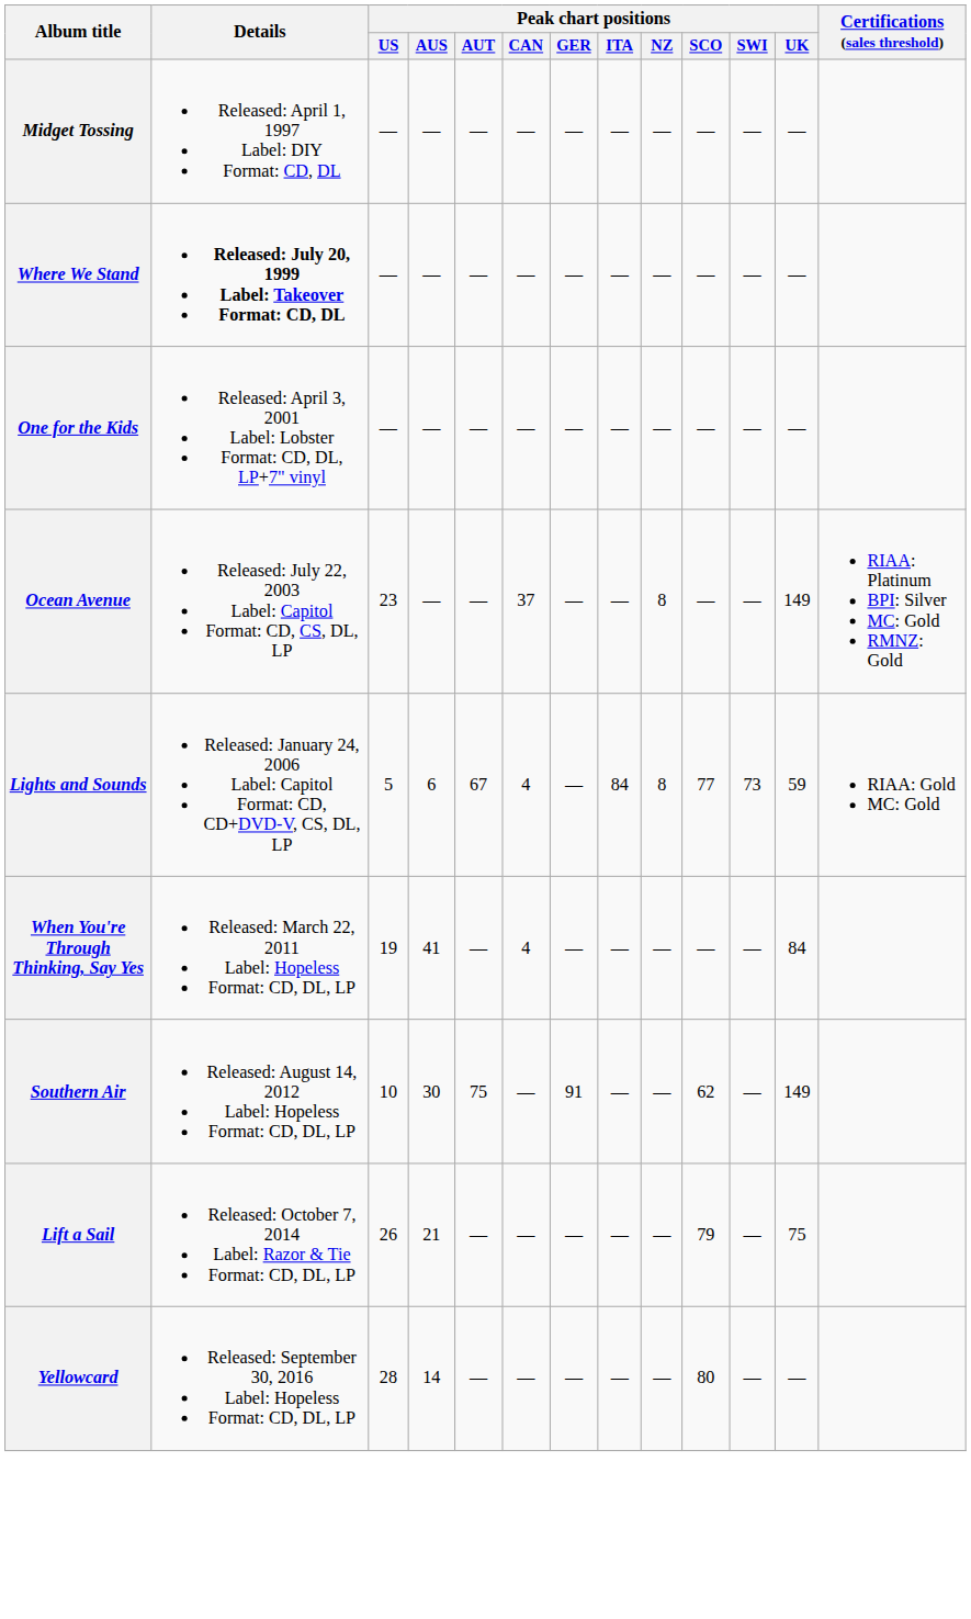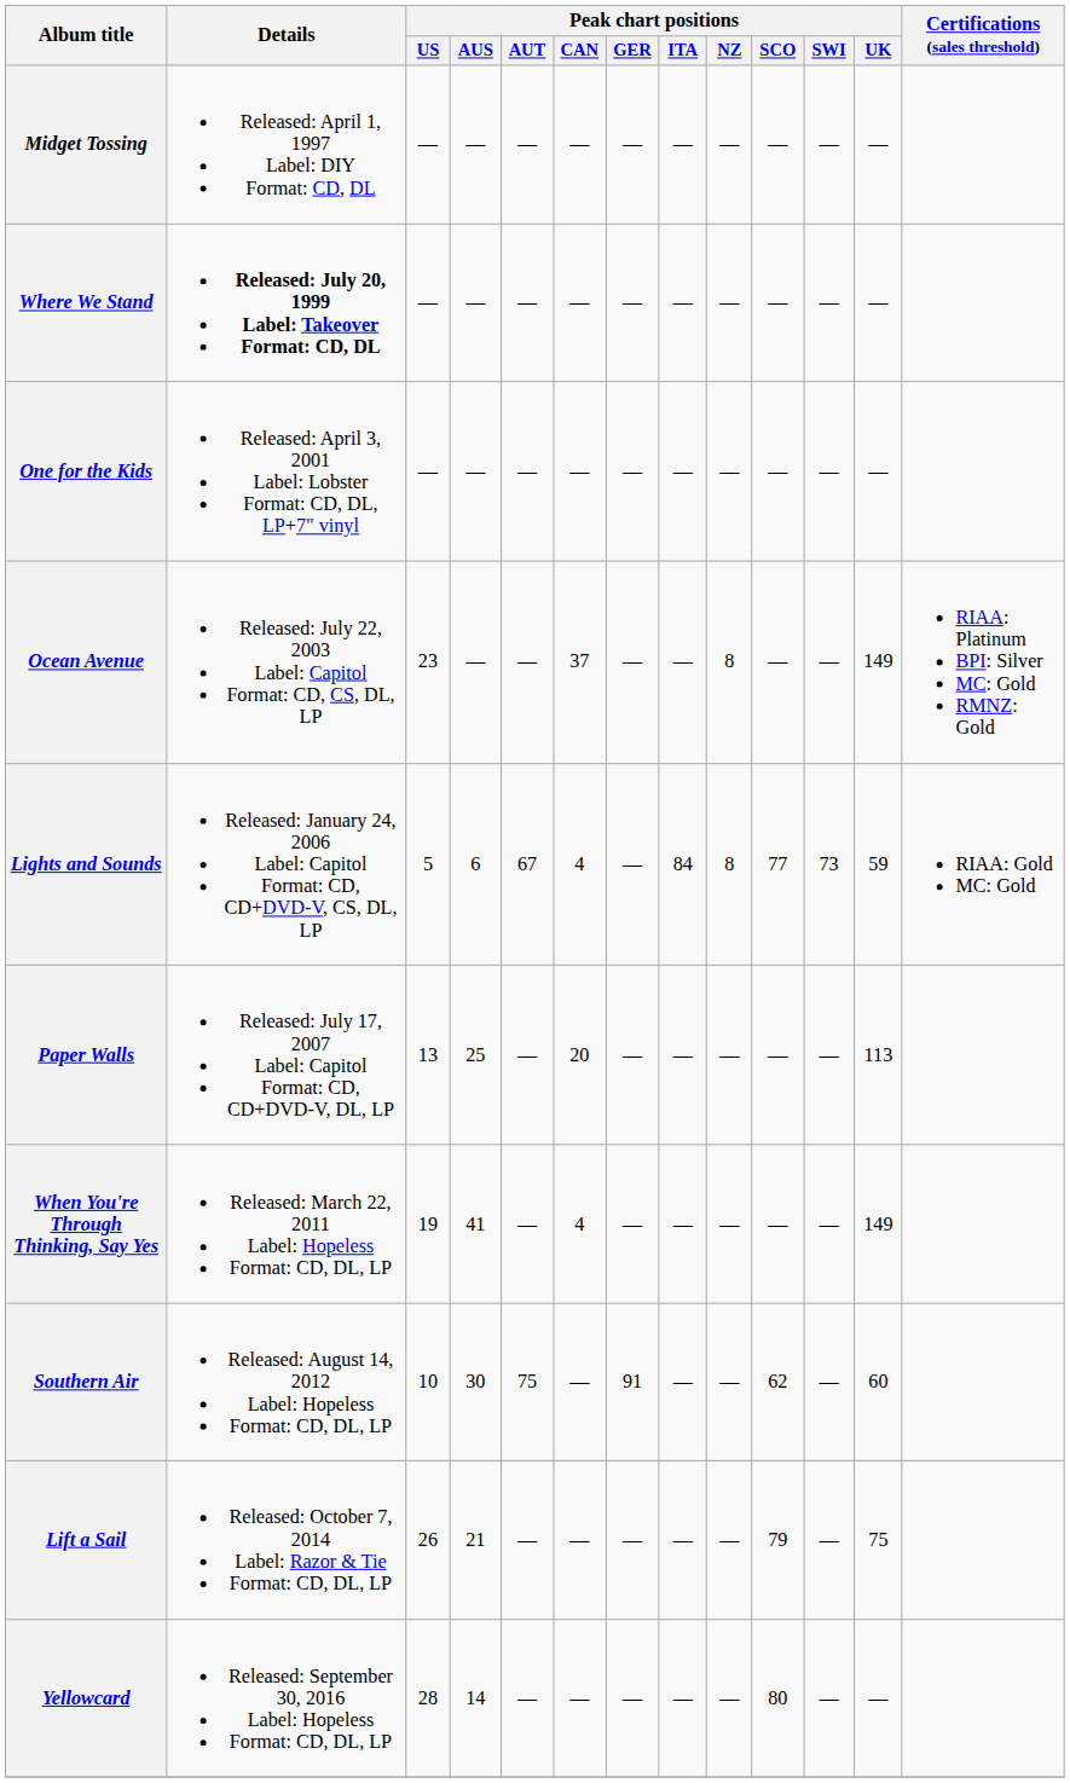 <table class="wikitable plainrowheaders" style="text-align:center;">
 <tr>
 <th rowspan="2" style="width:12em;">Album title</th>
 <th rowspan="2" style="width:18em;">Details</th>
 <th colspan="10">Peak chart positions</th>
 <th rowspan="2" style="width:10em;"><a href='#'>Certifications</a><br><small>(<a href='#'>sales threshold</a>)</small></th>
 </tr>
 <tr>
 <th scope="col" style="width:3em;font-size:90%;"><a href='#'>US</a><br></th>
 <th scope="col" style="width:3em;font-size:90%;"><a href='#'>AUS</a><br></th>
 <th scope="col" style="width:3em;font-size:90%;"><a href='#'>AUT</a><br></th>
 <th scope="col" style="width:3em;font-size:90%;"><a href='#'>CAN</a><br></th>
 <th scope="col" style="width:3em;font-size:90%;"><a href='#'>GER</a><br></th>
 <th scope="col" style="width:3em;font-size:90%;"><a href='#'>ITA</a><br></th>
 <th scope="col" style="width:3em;font-size:90%;"><a href='#'>NZ</a><br></th>
 <th scope="col" style="width:3em;font-size:90%;"><a href='#'>SCO</a><br></th>
 <th scope="col" style="width:3em;font-size:90%;"><a href='#'>SWI</a><br></th>
 <th scope="col" style="width:3em;font-size:90%;"><a href='#'>UK</a><br></th>
 </tr>
 <tr>
 <th scope="row"><em>Midget Tossing</em></th>
 <td><br><ul><li>Released: April 1, 1997</li><li>Label: DIY</li><li>Format: <a href='#'>CD</a>, <a href='#'>DL</a></li></ul></td>
 <td>—</td>
 <td>—</td>
 <td>—</td>
 <td>—</td>
 <td>—</td>
 <td>—</td>
 <td>—</td>
 <td>—</td>
 <td>—</td>
 <td>—</td>
 <td></td>
 </tr>
 <tr>
 <th scope="row"><em><a href='#'>Where We Stand</a></em></th>
 <td><strong><br><ul><li>Released: July 20, 1999</li><li>Label: <a href='#'>Takeover</a></li><li>Format: CD, DL</li></ul></strong></td>
 <td>—</td>
 <td>—</td>
 <td>—</td>
 <td>—</td>
 <td>—</td>
 <td>—</td>
 <td>—</td>
 <td>—</td>
 <td>—</td>
 <td>—</td>
 <td></td>
 </tr>
 <tr>
 <th scope="row"><em><a href='#'>One for the Kids</a></em></th>
 <td><br><ul><li>Released: April 3, 2001</li><li>Label: Lobster</li><li>Format: CD, DL, <a href='#'>LP</a>+<a href='#'>7" vinyl</a></li></ul></td>
 <td>—</td>
 <td>—</td>
 <td>—</td>
 <td>—</td>
 <td>—</td>
 <td>—</td>
 <td>—</td>
 <td>—</td>
 <td>—</td>
 <td>—</td>
 <td></td>
 </tr>
 <tr>
 <th scope="row"><em><a href='#'>Ocean Avenue</a></em></th>
 <td><br><ul><li>Released: July 22, 2003</li><li>Label: <a href='#'>Capitol</a></li><li>Format: CD, <a href='#'>CS</a>, DL, LP</li></ul></td>
 <td>23</td>
 <td>—</td>
 <td>—</td>
 <td>37</td>
 <td>—</td>
 <td>—</td>
 <td>8</td>
 <td>—</td>
 <td>—</td>
 <td>149</td>
 <td style="text-align:left;"><br><ul><li><a href='#'>RIAA</a>: Platinum</li><li><a href='#'>BPI</a>: Silver</li><li><a href='#'>MC</a>: Gold</li><li><a href='#'>RMNZ</a>: Gold</li></ul></td>
 </tr>
 <tr>
 <th scope="row"><em><a href='#'>Lights and Sounds</a></em></th>
 <td><br><ul><li>Released: January 24, 2006</li><li>Label: Capitol</li><li>Format: CD, CD+<a href='#'>DVD-V</a>, CS, DL, LP</li></ul></td>
 <td>5</td>
 <td>6</td>
 <td>67</td>
 <td>4</td>
 <td>—</td>
 <td>84</td>
 <td>8</td>
 <td>77</td>
 <td>73</td>
 <td>59</td>
 <td style="text-align:left;"><br><ul><li>RIAA: Gold</li><li>MC: Gold</li></ul></td>
 </tr>
 <tr>
+<th scope="row"><em><a href='#'>Paper Walls</a></em></th>
+<td><br><ul><li>Released: July 17, 2007</li><li>Label: Capitol</li><li>Format: CD, CD+DVD-V, DL, LP</li></ul></td>
+<td>13</td>
+<td>25</td>
+<td>—</td>
+<td>20</td>
+<td>—</td>
+<td>—</td>
+<td>—</td>
+<td>—</td>
+<td>—</td>
+<td>113</td>
+<td></td>
+</tr>
+<tr>
 <th scope="row"><em><a href='#'>When You're Through Thinking, Say Yes</a></em></th>
 <td><br><ul><li>Released: March 22, 2011</li><li>Label: <a href='#'>Hopeless</a></li><li>Format: CD, DL, LP</li></ul></td>
 <td>19</td>
 <td>41</td>
 <td>—</td>
 <td>4</td>
 <td>—</td>
 <td>—</td>
 <td>—</td>
 <td>—</td>
 <td>—</td>
-<td>84</td>
+<td>149</td>
 <td></td>
 </tr>
 <tr>
 <th scope="row"><em><a href='#'>Southern Air</a></em></th>
 <td><br><ul><li>Released: August 14, 2012</li><li>Label: Hopeless</li><li>Format: CD, DL, LP</li></ul></td>
 <td>10</td>
 <td>30</td>
 <td>75</td>
 <td>—</td>
 <td>91</td>
 <td>—</td>
 <td>—</td>
 <td>62</td>
 <td>—</td>
-<td>149</td>
+<td>60</td>
 <td></td>
 </tr>
 <tr>
 <th scope="row"><em><a href='#'>Lift a Sail</a></em></th>
 <td><br><ul><li>Released: October 7, 2014</li><li>Label: <a href='#'>Razor & Tie</a></li><li>Format: CD, DL, LP</li></ul></td>
 <td>26</td>
 <td>21</td>
 <td>—</td>
 <td>—</td>
 <td>—</td>
 <td>—</td>
 <td>—</td>
 <td>79</td>
 <td>—</td>
 <td>75</td>
 <td></td>
 </tr>
 <tr>
 <th scope="row"><em><a href='#'>Yellowcard</a></em></th>
 <td><br><ul><li>Released: September 30, 2016</li><li>Label: Hopeless</li><li>Format: CD, DL, LP</li></ul></td>
 <td>28</td>
 <td>14</td>
 <td>—</td>
 <td>—</td>
 <td>—</td>
 <td>—</td>
 <td>—</td>
 <td>80</td>
 <td>—</td>
 <td>—</td>
 <td></td>
 </tr>
 <tr>
 </tr>
 </table>
